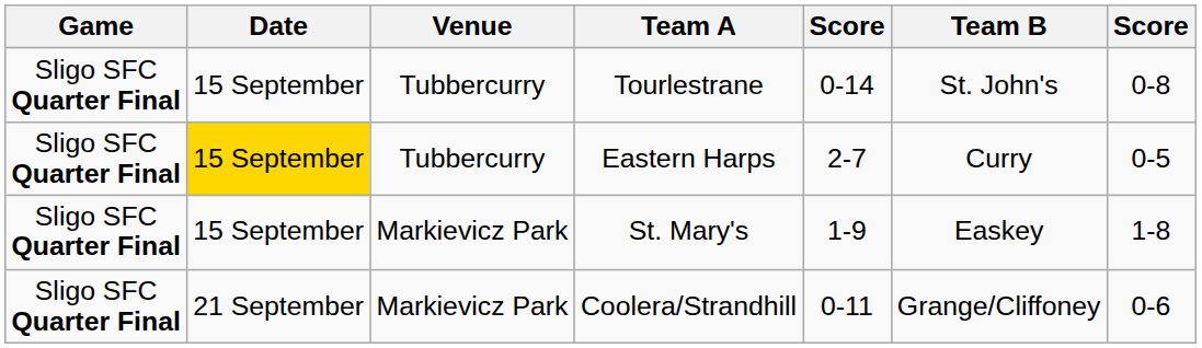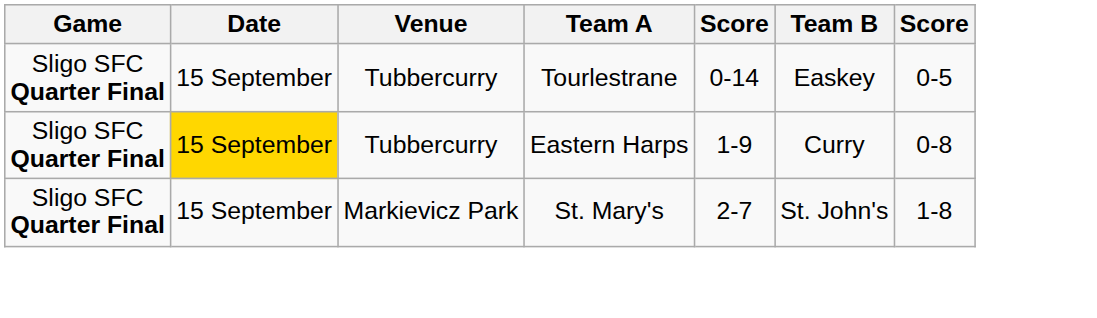 <table class="wikitable">
 <tr>
 <th>Game</th>
 <th>Date</th>
 <th>Venue</th>
 <th>Team A</th>
 <th>Score</th>
 <th>Team B</th>
 <th>Score</th>
 </tr>
 <tr align="center">
 <td>Sligo SFC<br><strong>Quarter Final</strong></td>
 <td>15 September</td>
 <td>Tubbercurry</td>
 <td>Tourlestrane</td>
 <td>0-14</td>
-<td>St. John's</td>
-<td>0-8</td>
+<td>Easkey</td>
+<td>0-5</td>
 </tr>
 <tr align="center">
 <td>Sligo SFC<br><strong>Quarter Final</strong></td>
 <td style="background: gold;">15 September</td>
 <td>Tubbercurry</td>
 <td>Eastern Harps</td>
-<td>2-7</td>
+<td>1-9</td>
 <td>Curry</td>
-<td>0-5</td>
+<td>0-8</td>
 </tr>
 <tr align="center">
 <td>Sligo SFC<br><strong>Quarter Final</strong></td>
 <td>15 September</td>
 <td>Markievicz Park</td>
 <td>St. Mary's</td>
-<td>1-9</td>
-<td>Easkey</td>
+<td>2-7</td>
+<td>St. John's</td>
 <td>1-8</td>
 </tr>
-<tr align="center">
-<td>Sligo SFC<br><strong>Quarter Final</strong></td>
-<td>21 September</td>
-<td>Markievicz Park</td>
-<td>Coolera/Strandhill</td>
-<td>0-11</td>
-<td>Grange/Cliffoney</td>
-<td>0-6</td>
-</tr>
 </table>
